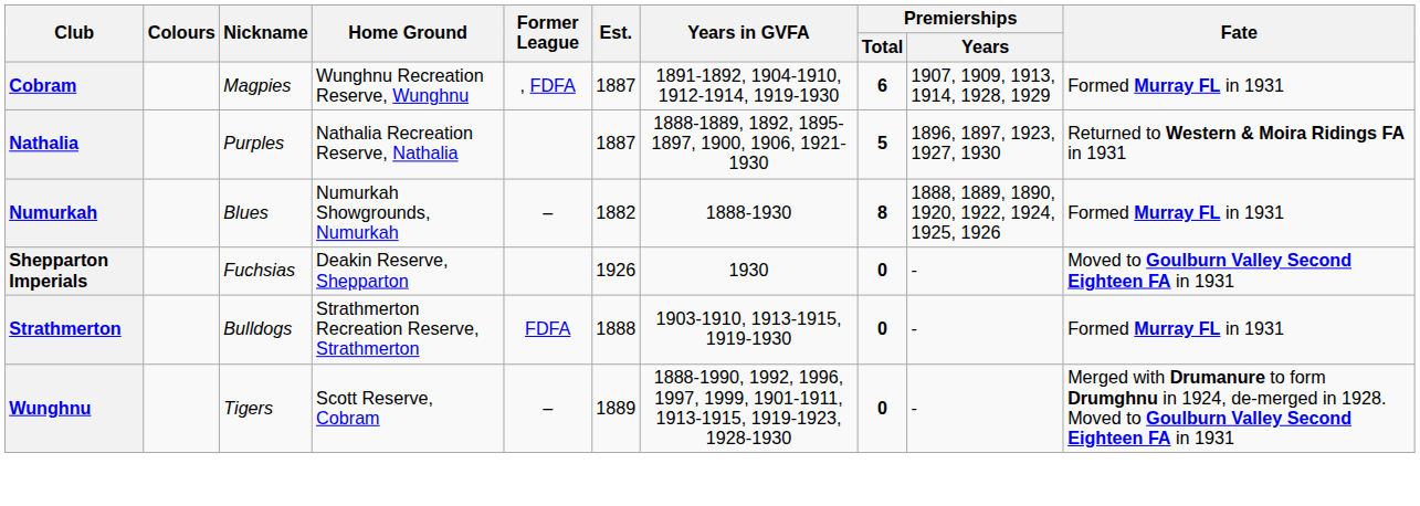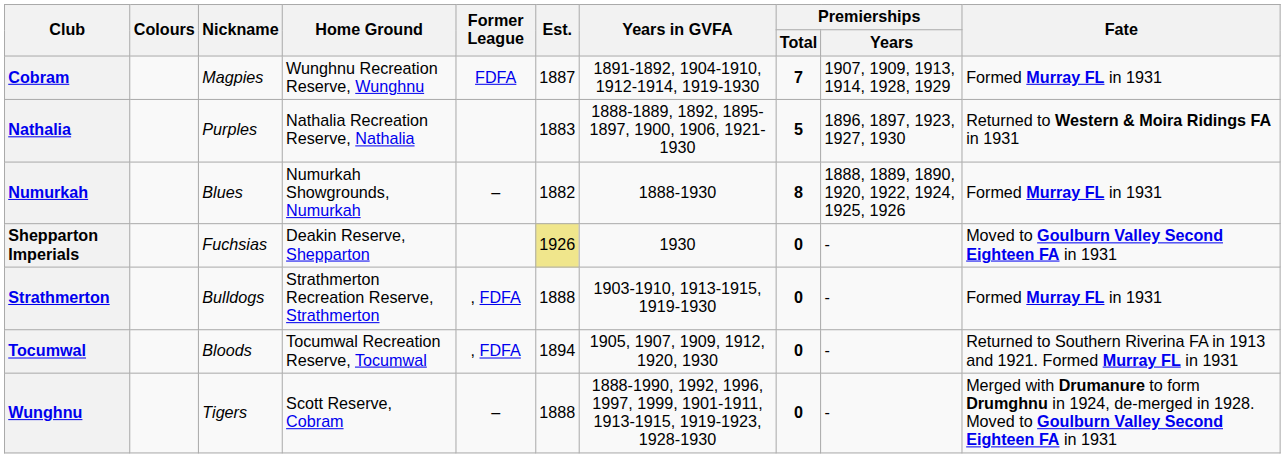 <table class="wikitable sortable" style="width:100%">
 <tr>
 <th rowspan="2">Club</th>
 <th rowspan="2">Colours</th>
 <th rowspan="2">Nickname</th>
 <th rowspan="2">Home Ground</th>
 <th rowspan="2">Former League</th>
 <th rowspan="2">Est.</th>
 <th rowspan="2">Years in GVFA</th>
 <th colspan="2">Premierships</th>
 <th rowspan="2">Fate</th>
 </tr>
 <tr>
 <th>Total</th>
 <th>Years</th>
 </tr>
 <tr>
 <th style="text-align:left"><a href='#'>Cobram</a></th>
 <td></td>
 <td><em>Magpies</em></td>
 <td>Wunghnu Recreation Reserve, <a href='#'>Wunghnu</a></td>
-<td align="center">, <a href='#'>FDFA</a></td>
+<td align="center"><a href='#'>FDFA</a></td>
 <td align="center">1887</td>
 <td align="center">1891-1892, 1904-1910, 1912-1914, 1919-1930</td>
-<td align="center"><strong>6</strong></td>
+<td align="center"><strong>7</strong></td>
 <td>1907, 1909, 1913, 1914, 1928, 1929</td>
 <td>Formed <strong><a href='#'>Murray FL</a></strong> in 1931</td>
 </tr>
 <tr>
 <th style="text-align:left"><a href='#'>Nathalia</a></th>
 <td></td>
 <td><em>Purples</em></td>
 <td>Nathalia Recreation Reserve, <a href='#'>Nathalia</a></td>
 <td align="center"></td>
-<td align="center">1887</td>
+<td align="center">1883</td>
 <td align="center">1888-1889, 1892, 1895-1897, 1900, 1906, 1921-1930</td>
 <td align="center"><strong>5</strong></td>
 <td>1896, 1897, 1923, 1927, 1930</td>
 <td>Returned to <strong>Western & Moira Ridings FA</strong> in 1931</td>
 </tr>
 <tr>
 <th style="text-align:left"><a href='#'>Numurkah</a></th>
 <td></td>
 <td><em>Blues</em></td>
 <td>Numurkah Showgrounds, <a href='#'>Numurkah</a></td>
 <td align="center">–</td>
 <td align="center">1882</td>
 <td align="center">1888-1930</td>
 <td align="center"><strong>8</strong></td>
 <td>1888, 1889, 1890, 1920, 1922, 1924, 1925, 1926</td>
 <td>Formed <strong><a href='#'>Murray FL</a></strong> in 1931</td>
 </tr>
 <tr>
 <th style="text-align:left">Shepparton Imperials</th>
 <td></td>
 <td><em>Fuchsias</em></td>
 <td>Deakin Reserve, <a href='#'>Shepparton</a></td>
 <td align="center"></td>
-<td align="center">1926</td>
+<td align="center" style="background: khaki;">1926</td>
 <td align="center">1930</td>
 <td align="center"><strong>0</strong></td>
 <td>-</td>
 <td>Moved to <strong><a href='#'>Goulburn Valley Second Eighteen FA</a></strong> in 1931</td>
 </tr>
 <tr>
 <th style="text-align:left"><a href='#'>Strathmerton</a></th>
 <td></td>
 <td><em>Bulldogs</em></td>
 <td>Strathmerton Recreation Reserve, <a href='#'>Strathmerton</a></td>
-<td align="center"><a href='#'>FDFA</a></td>
+<td align="center">, <a href='#'>FDFA</a></td>
 <td align="center">1888</td>
 <td align="center">1903-1910, 1913-1915, 1919-1930</td>
 <td align="center"><strong>0</strong></td>
 <td>-</td>
 <td>Formed <strong><a href='#'>Murray FL</a></strong> in 1931</td>
 </tr>
 <tr>
+<th style="text-align:left"><a href='#'>Tocumwal</a></th>
+<td></td>
+<td><em>Bloods</em></td>
+<td>Tocumwal Recreation Reserve, <a href='#'>Tocumwal</a></td>
+<td align="center">, <a href='#'>FDFA</a></td>
+<td align="center">1894</td>
+<td align="center">1905, 1907, 1909, 1912, 1920, 1930</td>
+<td align="center"><strong>0</strong></td>
+<td>-</td>
+<td>Returned to Southern Riverina FA in 1913 and 1921. Formed <strong><a href='#'>Murray FL</a></strong> in 1931</td>
+</tr>
+<tr>
 <th style="text-align:left"><a href='#'>Wunghnu</a></th>
 <td></td>
 <td><em>Tigers</em></td>
 <td>Scott Reserve, <a href='#'>Cobram</a></td>
 <td align="center">–</td>
-<td align="center">1889</td>
+<td align="center">1888</td>
 <td align="center">1888-1990, 1992, 1996, 1997, 1999, 1901-1911, 1913-1915, 1919-1923, 1928-1930</td>
 <td align="center"><strong>0</strong></td>
 <td>-</td>
 <td>Merged with <strong>Drumanure</strong> to form <strong>Drumghnu</strong> in 1924, de-merged in 1928. Moved to <strong><a href='#'>Goulburn Valley Second Eighteen FA</a></strong> in 1931</td>
 </tr>
 </table>
